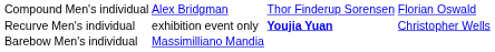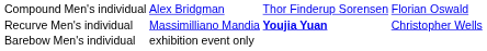 <table>
 <tr>
 <td>Compound Men's individual</td>
 <td> <a href='#'>Alex Bridgman</a></td>
 <td> <a href='#'>Thor Finderup Sorensen</a></td>
 <td> <a href='#'>Florian Oswald</a></td>
 </tr>
 <tr>
 <td>Recurve Men's individual</td>
-<td>exhibition event only</td>
+<td> <a href='#'>Massimilliano Mandia</a></td>
 <td><strong> <a href='#'>Youjia Yuan</a></strong></td>
 <td> <a href='#'>Christopher Wells</a></td>
 </tr>
 <tr>
 <td>Barebow Men's individual</td>
-<td> <a href='#'>Massimilliano Mandia</a></td>
+<td>exhibition event only</td>
 </tr>
 </table>
